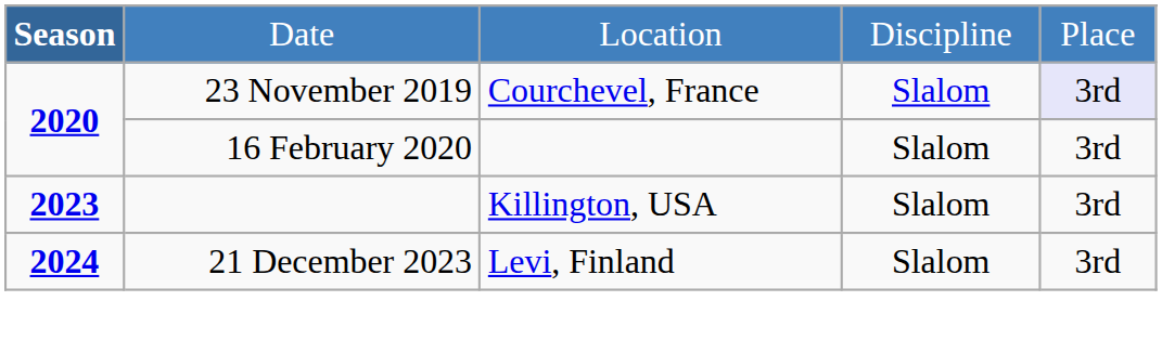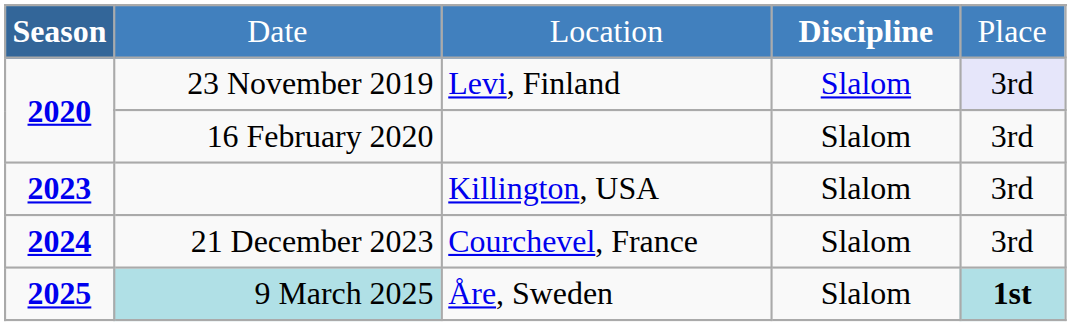 <table class="wikitable" style="font-size:95%; text-align:center; border:grey solid 1px; border-collapse:collapse;" width="40%">
 <tr style="background-color:#369; color:white;">
 <td rowspan="2" colspan="1" width="5%"><strong>Season</strong></td>
 </tr>
 <tr style="background-color:#4180be; color:white;">
 <td>Date</td>
 <td>Location</td>
-<td>Discipline</td>
+<td><strong>Discipline</strong></td>
 <td>Place</td>
 </tr>
 <tr>
 <td rowspan=2><strong><a href='#'>2020</a></strong></td>
 <td align=right>23 November 2019</td>
-<td align=left> <a href='#'>Courchevel</a>, France</td>
+<td align=left> <a href='#'>Levi</a>, Finland</td>
 <td><a href='#'>Slalom</a></td>
 <td style="background: lavender;">3rd</td>
 </tr>
 <tr>
 <td align=right>16 February 2020</td>
 <td align=left></td>
 <td>Slalom</td>
 <td>3rd</td>
 </tr>
 <tr>
 <td align=center><strong><a href='#'>2023</a></strong></td>
 <td align=right></td>
 <td align=left> <a href='#'>Killington</a>, USA</td>
 <td>Slalom</td>
 <td>3rd</td>
 </tr>
 <tr>
 <td align=center><strong><a href='#'>2024</a></strong></td>
 <td align=right>21 December 2023</td>
-<td align=left> <a href='#'>Levi</a>, Finland</td>
+<td align=left> <a href='#'>Courchevel</a>, France</td>
 <td>Slalom</td>
 <td>3rd</td>
 </tr>
+<tr>
+<td align=center><strong><a href='#'>2025</a></strong></td>
+<td bgcolor="#BOEOE6" align=right>9 March 2025</td>
+<td align=left> <a href='#'>Åre</a>, Sweden</td>
+<td>Slalom</td>
+<td bgcolor="#BOEOE6"><strong>1st</strong></td>
+</tr>
 </table>
